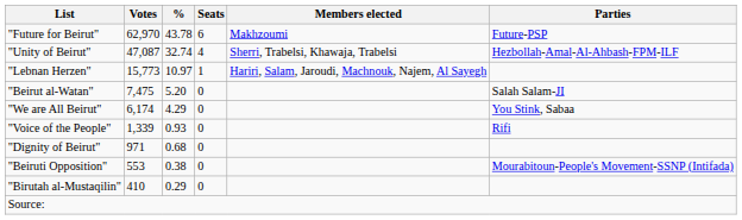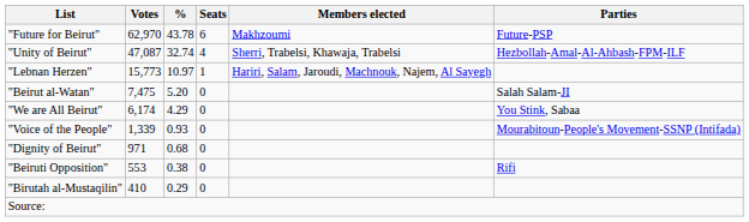 <table class="wikitable sortable" style=text-align:left>
 <tr>
 <th>List</th>
 <th>Votes</th>
 <th>%</th>
 <th>Seats</th>
 <th>Members elected</th>
 <th>Parties</th>
 </tr>
 <tr>
 <td>"Future for Beirut"</td>
 <td>62,970</td>
 <td>43.78</td>
 <td>6</td>
 <td><a href='#'>Makhzoumi</a></td>
 <td><a href='#'>Future</a>-<a href='#'>PSP</a></td>
 </tr>
 <tr>
 <td>"Unity of Beirut"</td>
 <td>47,087</td>
 <td>32.74</td>
 <td>4</td>
 <td><a href='#'>Sherri</a>, Trabelsi, Khawaja, Trabelsi</td>
 <td><a href='#'>Hezbollah</a>-<a href='#'>Amal</a>-<a href='#'>Al-Ahbash</a>-<a href='#'>FPM</a>-<a href='#'>ILF</a></td>
 </tr>
 <tr>
 <td>"Lebnan Herzen"</td>
 <td>15,773</td>
 <td>10.97</td>
 <td>1</td>
 <td><a href='#'>Hariri</a>, <a href='#'>Salam</a>, Jaroudi, <a href='#'>Machnouk</a>, Najem, <a href='#'>Al Sayegh</a></td>
 <td></td>
 </tr>
 <tr>
 <td>"Beirut al-Watan"</td>
 <td>7,475</td>
 <td>5.20</td>
 <td>0</td>
 <td></td>
 <td>Salah Salam-<a href='#'>JI</a></td>
 </tr>
 <tr>
 <td>"We are All Beirut"</td>
 <td>6,174</td>
 <td>4.29</td>
 <td>0</td>
 <td></td>
 <td> <a href='#'>You Stink</a>, Sabaa</td>
 </tr>
 <tr>
 <td>"Voice of the People"</td>
 <td>1,339</td>
 <td>0.93</td>
 <td>0</td>
 <td></td>
-<td><a href='#'>Rifi</a></td>
+<td><a href='#'>Mourabitoun</a>-<a href='#'>People's Movement</a>-<a href='#'>SSNP (Intifada)</a></td>
 </tr>
 <tr>
 <td>"Dignity of Beirut"</td>
 <td>971</td>
 <td>0.68</td>
 <td>0</td>
 <td></td>
 <td></td>
 </tr>
 <tr>
 <td>"Beiruti Opposition"</td>
 <td>553</td>
 <td>0.38</td>
 <td>0</td>
 <td></td>
-<td><a href='#'>Mourabitoun</a>-<a href='#'>People's Movement</a>-<a href='#'>SSNP (Intifada)</a></td>
+<td><a href='#'>Rifi</a></td>
 </tr>
 <tr>
 <td>"Birutah al-Mustaqilin"</td>
 <td>410</td>
 <td>0.29</td>
 <td>0</td>
 <td></td>
 <td></td>
 </tr>
 <tr>
 <td colspan=6 align=left>Source:</td>
 </tr>
 </table>
